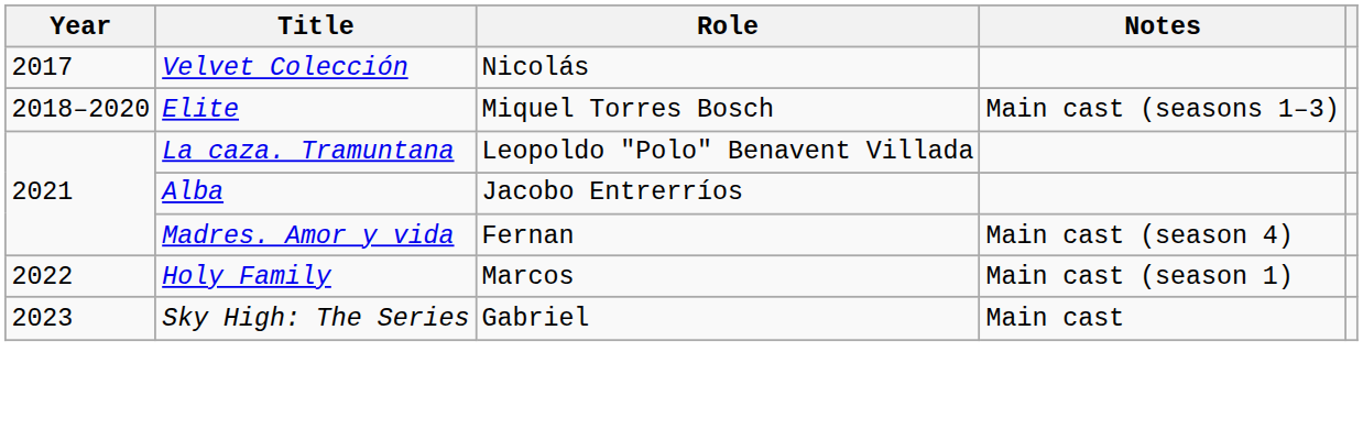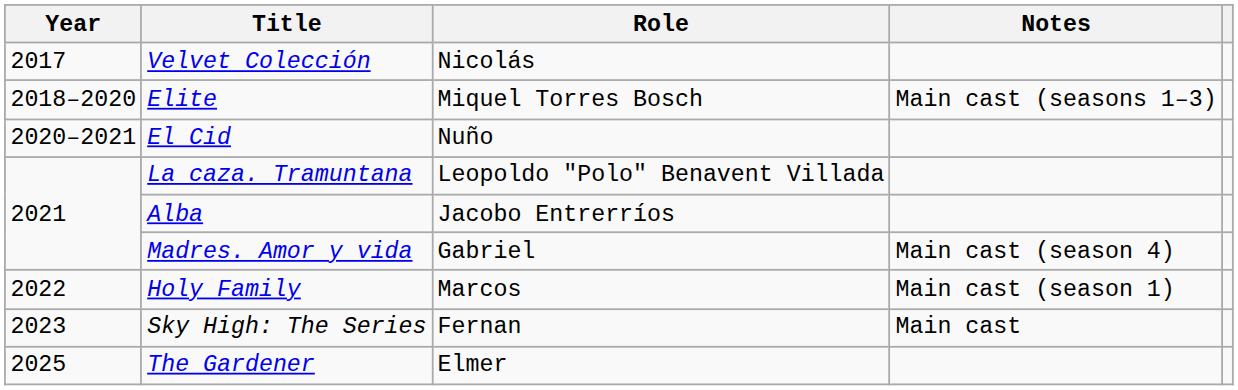 <table class="wikitable sortable">
 <tr>
 <th>Year</th>
 <th>Title</th>
 <th>Role</th>
 <th class="unsortable">Notes</th>
 <th class="unsortable"></th>
 </tr>
 <tr>
 <td>2017</td>
 <td><em><a href='#'>Velvet Colección</a></em></td>
 <td>Nicolás</td>
 <td></td>
 <td style="text-align: center;"></td>
 </tr>
 <tr>
 <td>2018–2020</td>
 <td><a href='#'><em>Elite</em></a></td>
 <td>Miquel Torres Bosch</td>
 <td>Main cast (seasons 1–3)</td>
 <td style="text-align: center;"></td>
 </tr>
 <tr>
+<td>2020–2021</td>
+<td data-sort-value="Cid, El"><em><a href='#'>El Cid</a></em></td>
+<td>Nuño</td>
+<td></td>
+<td style="text-align: center;"></td>
+</tr>
+<tr>
 <td rowspan="3">2021</td>
 <td data-sort-value="Caza. Tramuntana, La"><em><a href='#'>La caza. Tramuntana</a></em></td>
 <td>Leopoldo "Polo" Benavent Villada</td>
 <td></td>
 <td style="text-align: center;"></td>
 </tr>
 <tr>
 <td><em><a href='#'>Alba</a></em></td>
 <td>Jacobo Entrerríos</td>
 <td></td>
 <td style="text-align: center;"></td>
 </tr>
 <tr>
 <td><em><a href='#'>Madres. Amor y vida</a></em></td>
-<td>Fernan</td>
+<td>Gabriel</td>
 <td>Main cast (season 4)</td>
 <td></td>
 </tr>
 <tr>
 <td>2022</td>
 <td><em><a href='#'>Holy Family</a></em></td>
 <td>Marcos</td>
 <td>Main cast (season 1)</td>
 <td></td>
 </tr>
 <tr>
 <td>2023</td>
 <td><em>Sky High: The Series</em></td>
-<td>Gabriel</td>
+<td>Fernan</td>
 <td>Main cast</td>
 <td style="text-align: center;"></td>
 </tr>
+<tr>
+<td>2025</td>
+<td data-sort-value="Gardener, The"><em><a href='#'>The Gardener</a></em></td>
+<td>Elmer</td>
+<td></td>
+<td style="text-align: center;"></td>
+</tr>
 </table>
